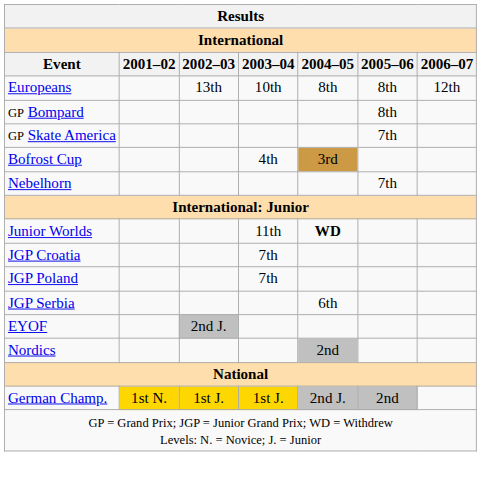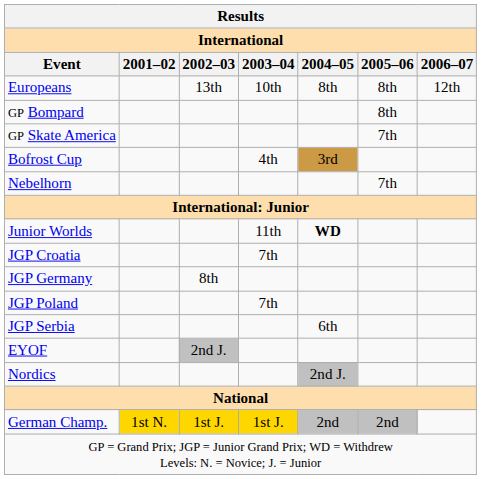 <table class="wikitable" style="text-align:center">
 <tr>
 <th colspan=7 align=center><strong>Results</strong></th>
 </tr>
 <tr>
 <th style="background-color: #ffdead; " colspan=7 align=center><strong>International</strong></th>
 </tr>
 <tr>
 <th>Event</th>
 <th>2001–02</th>
 <th>2002–03</th>
 <th>2003–04</th>
 <th>2004–05</th>
 <th>2005–06</th>
 <th>2006–07</th>
 </tr>
 <tr>
 <td align=left><a href='#'>Europeans</a></td>
 <td></td>
 <td>13th</td>
 <td>10th</td>
 <td>8th</td>
 <td>8th</td>
 <td>12th</td>
 </tr>
 <tr>
 <td align=left><small>GP</small> <a href='#'>Bompard</a></td>
 <td></td>
 <td></td>
 <td></td>
 <td></td>
 <td>8th</td>
 <td></td>
 </tr>
 <tr>
 <td align=left><small>GP</small> <a href='#'>Skate America</a></td>
 <td></td>
 <td></td>
 <td></td>
 <td></td>
 <td>7th</td>
 <td></td>
 </tr>
 <tr>
 <td align=left><a href='#'>Bofrost Cup</a></td>
 <td></td>
 <td></td>
 <td>4th</td>
 <td bgcolor=cc9944>3rd</td>
 <td></td>
 <td></td>
 </tr>
 <tr>
 <td align=left><a href='#'>Nebelhorn</a></td>
 <td></td>
 <td></td>
 <td></td>
 <td></td>
 <td>7th</td>
 <td></td>
 </tr>
 <tr>
 <th style="background-color: #ffdead; " colspan=7 align=center><strong>International: Junior</strong></th>
 </tr>
 <tr>
 <td align=left><a href='#'>Junior Worlds</a></td>
 <td></td>
 <td></td>
 <td>11th</td>
 <td><strong>WD</strong></td>
 <td></td>
 <td></td>
 </tr>
 <tr>
 <td align=left><a href='#'>JGP Croatia</a></td>
 <td></td>
 <td></td>
 <td>7th</td>
 <td></td>
 <td></td>
 <td></td>
 </tr>
 <tr>
+<td align=left><a href='#'>JGP Germany</a></td>
+<td></td>
+<td>8th</td>
+<td></td>
+<td></td>
+<td></td>
+<td></td>
+</tr>
+<tr>
 <td align=left><a href='#'>JGP Poland</a></td>
 <td></td>
 <td></td>
 <td>7th</td>
 <td></td>
 <td></td>
 <td></td>
 </tr>
 <tr>
 <td align=left><a href='#'>JGP Serbia</a></td>
 <td></td>
 <td></td>
 <td></td>
 <td>6th</td>
 <td></td>
 <td></td>
 </tr>
 <tr>
 <td align=left><a href='#'>EYOF</a></td>
 <td></td>
 <td bgcolor=silver>2nd J.</td>
 <td></td>
 <td></td>
 <td></td>
 <td></td>
 </tr>
 <tr>
 <td align=left><a href='#'>Nordics</a></td>
 <td></td>
 <td></td>
 <td></td>
-<td bgcolor=silver>2nd</td>
+<td bgcolor=silver>2nd J.</td>
 <td></td>
 <td></td>
 </tr>
 <tr>
 <th style="background-color: #ffdead; " colspan=7 align=center><strong>National</strong></th>
 </tr>
 <tr>
 <td align=left><a href='#'>German Champ.</a></td>
 <td bgcolor=gold>1st N.</td>
 <td bgcolor=gold>1st J.</td>
 <td bgcolor=gold>1st J.</td>
-<td bgcolor=silver>2nd J.</td>
+<td bgcolor=silver>2nd</td>
 <td bgcolor=silver>2nd</td>
 <td></td>
 </tr>
 <tr>
 <td colspan=7 align=center><small> GP = Grand Prix; JGP = Junior Grand Prix; WD = Withdrew <br> Levels: N. = Novice; J. = Junior </small></td>
 </tr>
 </table>
